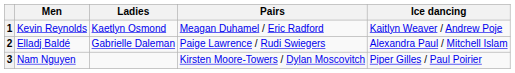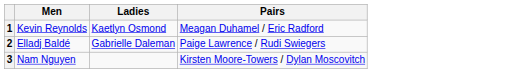 <table class="wikitable">
 <tr>
 <th></th>
 <th>Men</th>
 <th>Ladies</th>
 <th>Pairs</th>
-<th>Ice dancing</th>
 </tr>
 <tr>
 <th>1</th>
 <td><a href='#'>Kevin Reynolds</a></td>
 <td><a href='#'>Kaetlyn Osmond</a></td>
 <td><a href='#'>Meagan Duhamel</a> / <a href='#'>Eric Radford</a></td>
-<td><a href='#'>Kaitlyn Weaver</a> / <a href='#'>Andrew Poje</a></td>
 </tr>
 <tr>
 <th>2</th>
 <td><a href='#'>Elladj Baldé</a></td>
 <td><a href='#'>Gabrielle Daleman</a></td>
 <td><a href='#'>Paige Lawrence</a> / <a href='#'>Rudi Swiegers</a></td>
-<td><a href='#'>Alexandra Paul</a> / <a href='#'>Mitchell Islam</a></td>
 </tr>
 <tr>
 <th>3</th>
 <td><a href='#'>Nam Nguyen</a></td>
 <td></td>
 <td><a href='#'>Kirsten Moore-Towers</a> / <a href='#'>Dylan Moscovitch</a></td>
-<td><a href='#'>Piper Gilles</a> / <a href='#'>Paul Poirier</a></td>
 </tr>
 </table>
